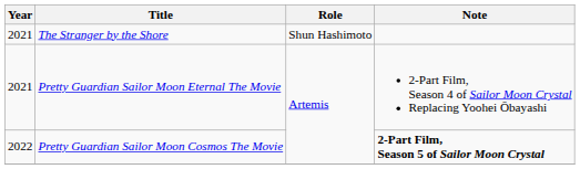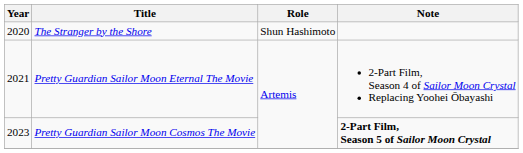 <table class="wikitable">
 <tr>
 <th>Year</th>
 <th>Title</th>
 <th>Role</th>
 <th>Note</th>
 </tr>
 <tr>
-<td>2021</td>
+<td>2020</td>
 <td><em><a href='#'>The Stranger by the Shore</a></em></td>
 <td>Shun Hashimoto</td>
 <td></td>
 </tr>
 <tr>
 <td>2021</td>
 <td><em><a href='#'>Pretty Guardian Sailor Moon Eternal The Movie</a></em></td>
 <td rowspan="2"><a href='#'>Artemis</a></td>
 <td><br><ul><li>2-Part Film,<br>Season 4 of <em><a href='#'>Sailor Moon Crystal</a></em> </li><li>Replacing Yoohei Ōbayashi</li></ul></td>
 </tr>
 <tr>
-<td>2022</td>
+<td>2023</td>
 <td><em><a href='#'>Pretty Guardian Sailor Moon Cosmos The Movie</a></em></td>
 <td><strong>2-Part Film,<br>Season 5 of <em>Sailor Moon Crystal</em> </strong></td>
 </tr>
 <tr>
 </tr>
 </table>
